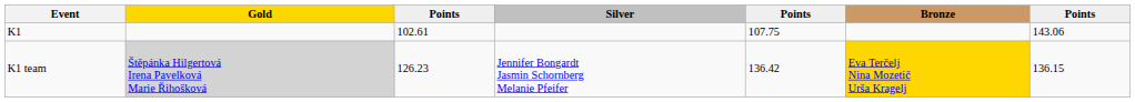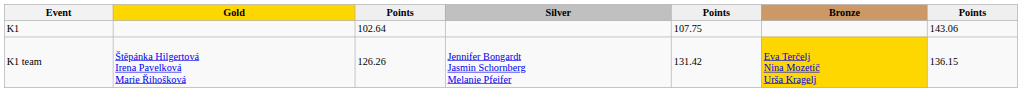 <table class="wikitable" width=100%>
 <tr>
 <th>Event</th>
 <td align=center bgcolor="gold"><strong>Gold</strong></td>
 <td align=center bgcolor="EFEFEF"><strong>Points</strong></td>
 <td align=center bgcolor="silver"><strong>Silver</strong></td>
 <td align=center bgcolor="EFEFEF"><strong>Points</strong></td>
 <td align=center bgcolor="CC9966"><strong>Bronze</strong></td>
 <td align=center bgcolor="EFEFEF"><strong>Points</strong></td>
 </tr>
 <tr>
 <td>K1</td>
 <td></td>
-<td>102.61</td>
+<td>102.64</td>
 <td></td>
 <td>107.75</td>
 <td></td>
 <td>143.06</td>
 </tr>
 <tr>
 <td>K1 team</td>
-<td style="background: lightgrey;"><br><a href='#'>Štěpánka Hilgertová</a><br><a href='#'>Irena Pavelková</a><br><a href='#'>Marie Řihošková</a></td>
-<td>126.23</td>
+<td><br><a href='#'>Štěpánka Hilgertová</a><br><a href='#'>Irena Pavelková</a><br><a href='#'>Marie Řihošková</a></td>
+<td>126.26</td>
 <td><br><a href='#'>Jennifer Bongardt</a><br><a href='#'>Jasmin Schornberg</a><br><a href='#'>Melanie Pfeifer</a></td>
-<td>136.42</td>
+<td>131.42</td>
 <td style="background: gold;"><br><a href='#'>Eva Terčelj</a><br><a href='#'>Nina Mozetič</a><br><a href='#'>Urša Kragelj</a></td>
 <td>136.15</td>
 </tr>
 </table>
